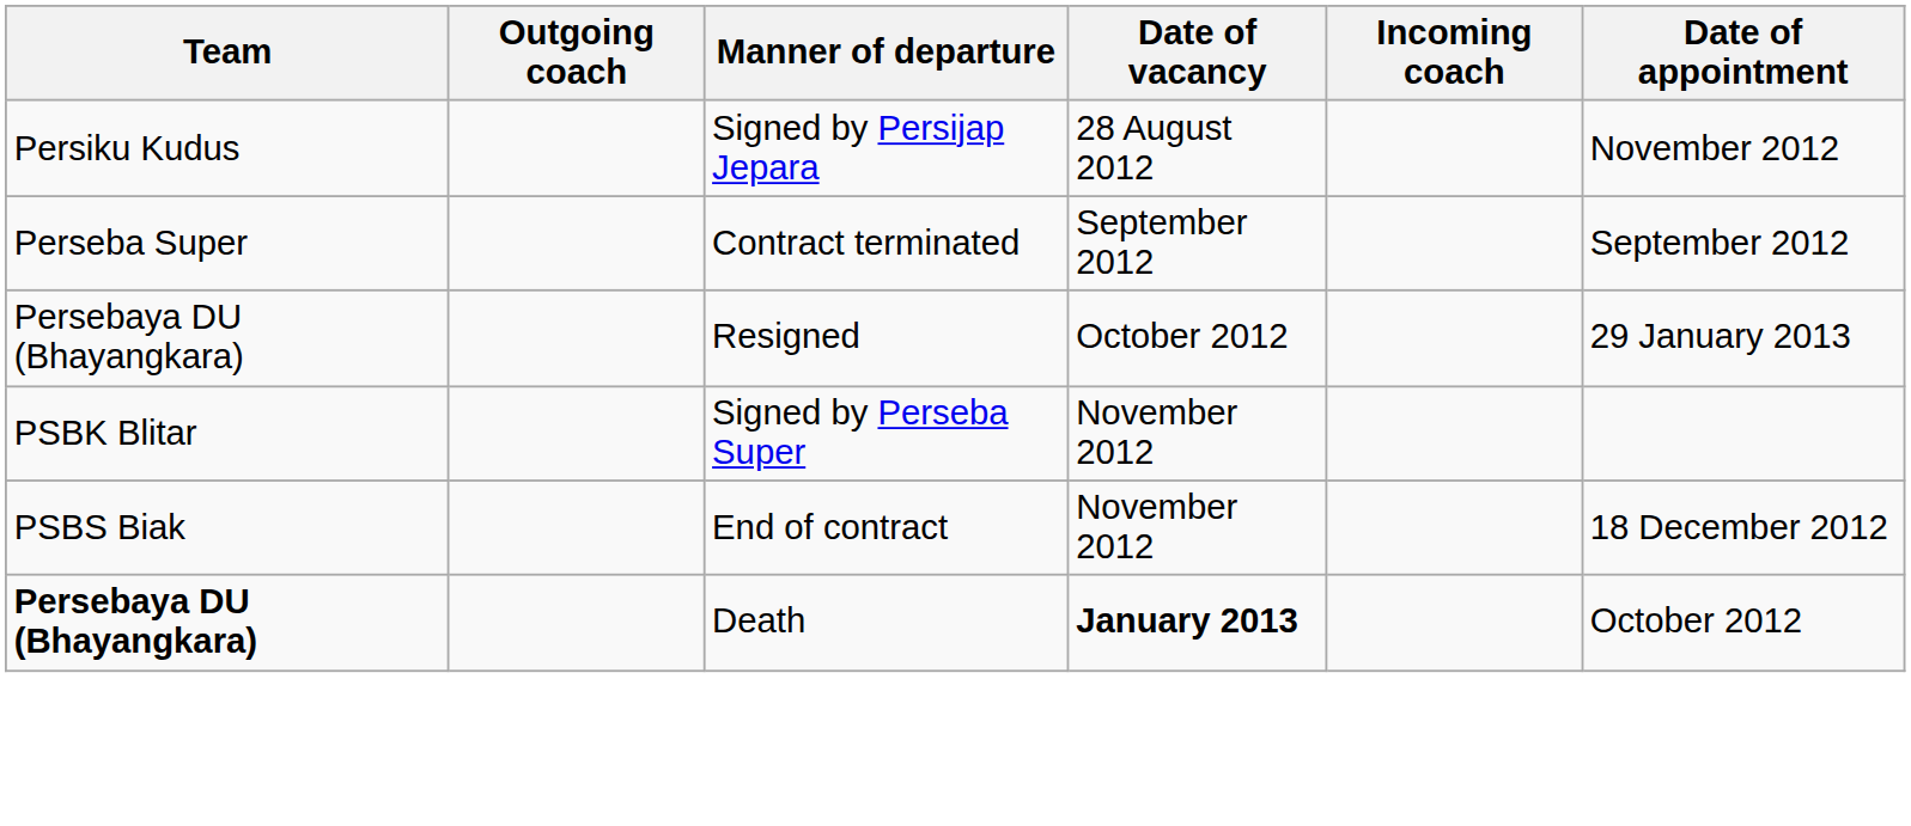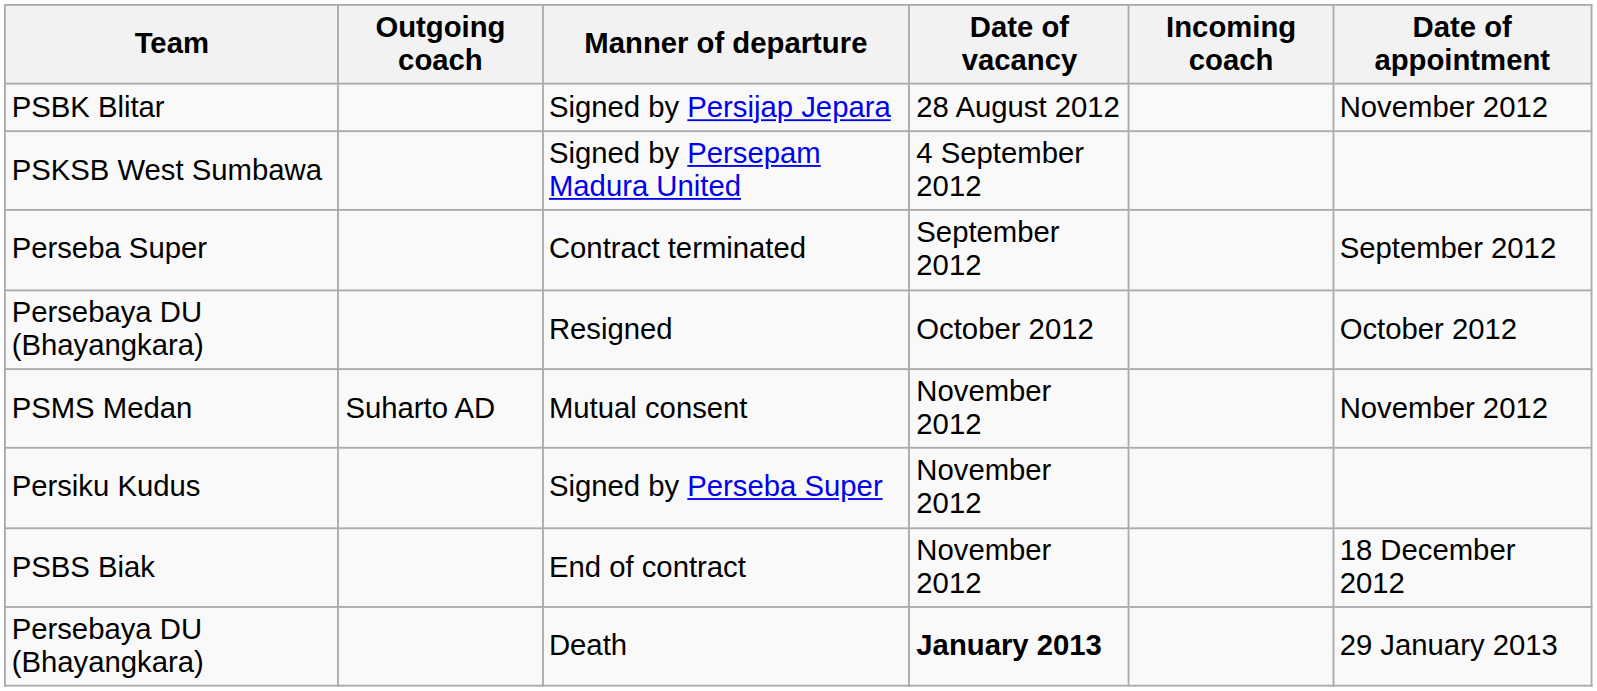 <table class="wikitable">
 <tr>
 <th>Team</th>
 <th>Outgoing coach</th>
 <th>Manner of departure</th>
 <th>Date of vacancy</th>
 <th>Incoming coach</th>
 <th>Date of appointment</th>
 </tr>
 <tr>
-<td>Persiku Kudus</td>
+<td>PSBK Blitar</td>
 <td></td>
 <td>Signed by <a href='#'>Persijap Jepara</a></td>
 <td>28 August 2012</td>
 <td></td>
 <td>November 2012</td>
+</tr>
+<tr>
+<td>PSKSB West Sumbawa</td>
+<td></td>
+<td>Signed by <a href='#'>Persepam Madura United</a></td>
+<td>4 September 2012</td>
+<td></td>
+<td></td>
 </tr>
 <tr>
 <td>Perseba Super</td>
 <td></td>
 <td>Contract terminated</td>
 <td>September 2012</td>
 <td></td>
 <td>September 2012</td>
 </tr>
 <tr>
 <td Bhayangkara F.C.>Persebaya DU (Bhayangkara)</td>
 <td></td>
 <td>Resigned</td>
 <td>October 2012</td>
 <td></td>
-<td>29 January 2013</td>
+<td>October 2012</td>
 </tr>
 <tr>
-<td>PSBK Blitar</td>
+<td>PSMS Medan</td>
+<td>Suharto AD</td>
+<td>Mutual consent</td>
+<td>November 2012</td>
+<td></td>
+<td>November 2012</td>
+</tr>
+<tr>
+<td>Persiku Kudus</td>
 <td></td>
 <td>Signed by <a href='#'>Perseba Super</a></td>
 <td>November 2012</td>
 <td></td>
 <td></td>
 </tr>
 <tr>
 <td>PSBS Biak</td>
 <td></td>
 <td>End of contract</td>
 <td>November 2012</td>
 <td></td>
 <td>18 December 2012</td>
 </tr>
 <tr>
-<td Bhayangkara F.C.><strong>Persebaya DU (Bhayangkara)</strong></td>
+<td Bhayangkara F.C.>Persebaya DU (Bhayangkara)</td>
 <td></td>
 <td>Death</td>
 <td><strong>January 2013</strong></td>
 <td></td>
-<td>October 2012</td>
+<td>29 January 2013</td>
 </tr>
 </table>
